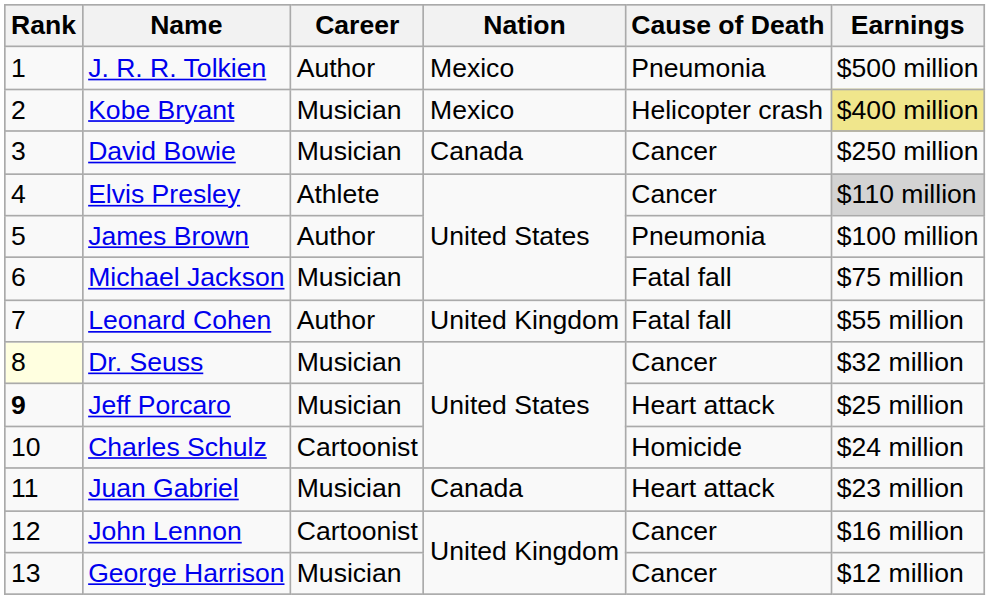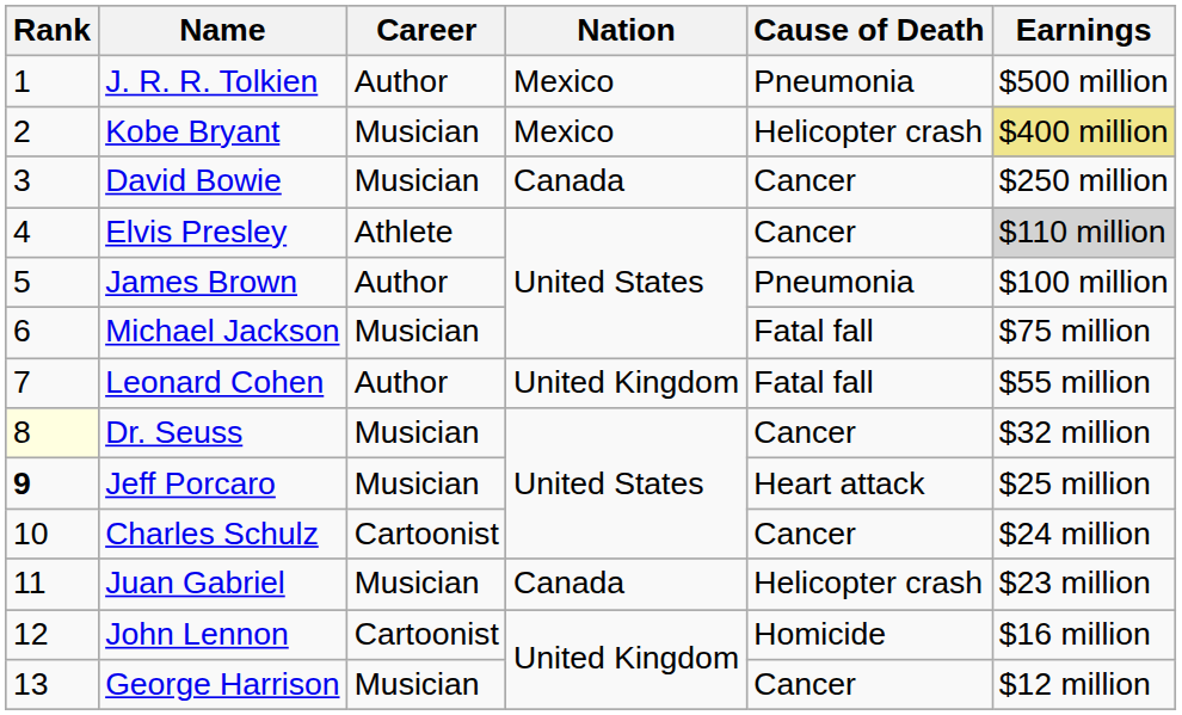 <table class="wikitable sortable" border="1">
 <tr>
 <th scope="col">Rank</th>
 <th scope="col">Name</th>
 <th scope="col">Career</th>
 <th scope="col">Nation</th>
 <th scope="col">Cause of Death</th>
 <th scope="col">Earnings</th>
 </tr>
 <tr>
 <td>1</td>
 <td><a href='#'>J. R. R. Tolkien</a></td>
 <td>Author</td>
 <td>Mexico</td>
 <td>Pneumonia</td>
 <td>$500 million</td>
 </tr>
 <tr>
 <td>2</td>
 <td><a href='#'>Kobe Bryant</a></td>
 <td>Musician</td>
 <td>Mexico</td>
 <td>Helicopter crash</td>
 <td style="background: khaki;">$400 million</td>
 </tr>
 <tr>
 <td>3</td>
 <td><a href='#'>David Bowie</a></td>
 <td>Musician</td>
 <td>Canada</td>
 <td>Cancer</td>
 <td>$250 million</td>
 </tr>
 <tr>
 <td>4</td>
 <td><a href='#'>Elvis Presley</a></td>
 <td>Athlete</td>
 <td rowspan="3">United States</td>
 <td>Cancer</td>
 <td style="background: lightgrey;">$110 million</td>
 </tr>
 <tr>
 <td>5</td>
 <td><a href='#'>James Brown</a></td>
 <td>Author</td>
 <td>Pneumonia</td>
 <td>$100 million</td>
 </tr>
 <tr>
 <td>6</td>
 <td><a href='#'>Michael Jackson</a></td>
 <td>Musician</td>
 <td>Fatal fall</td>
 <td>$75 million</td>
 </tr>
 <tr>
 <td>7</td>
 <td><a href='#'>Leonard Cohen</a></td>
 <td>Author</td>
 <td>United Kingdom</td>
 <td>Fatal fall</td>
 <td>$55 million</td>
 </tr>
 <tr>
 <td style="background: lightyellow;">8</td>
 <td><a href='#'>Dr. Seuss</a></td>
 <td>Musician</td>
 <td rowspan="3">United States</td>
 <td>Cancer</td>
 <td>$32 million</td>
 </tr>
 <tr>
 <td><strong>9</strong></td>
 <td><a href='#'>Jeff Porcaro</a></td>
 <td>Musician</td>
 <td>Heart attack</td>
 <td>$25 million</td>
 </tr>
 <tr>
 <td>10</td>
 <td><a href='#'>Charles Schulz</a></td>
 <td>Cartoonist</td>
-<td>Homicide</td>
+<td>Cancer</td>
 <td>$24 million</td>
 </tr>
 <tr>
 <td>11</td>
 <td><a href='#'>Juan Gabriel</a></td>
 <td>Musician</td>
 <td>Canada</td>
-<td>Heart attack</td>
+<td>Helicopter crash</td>
 <td>$23 million</td>
 </tr>
 <tr>
 <td>12</td>
 <td><a href='#'>John Lennon</a></td>
 <td>Cartoonist</td>
 <td rowspan="2">United Kingdom</td>
-<td>Cancer</td>
+<td>Homicide</td>
 <td>$16 million</td>
 </tr>
 <tr>
 <td>13</td>
 <td><a href='#'>George Harrison</a></td>
 <td>Musician</td>
 <td>Cancer</td>
 <td>$12 million</td>
 </tr>
 </table>
